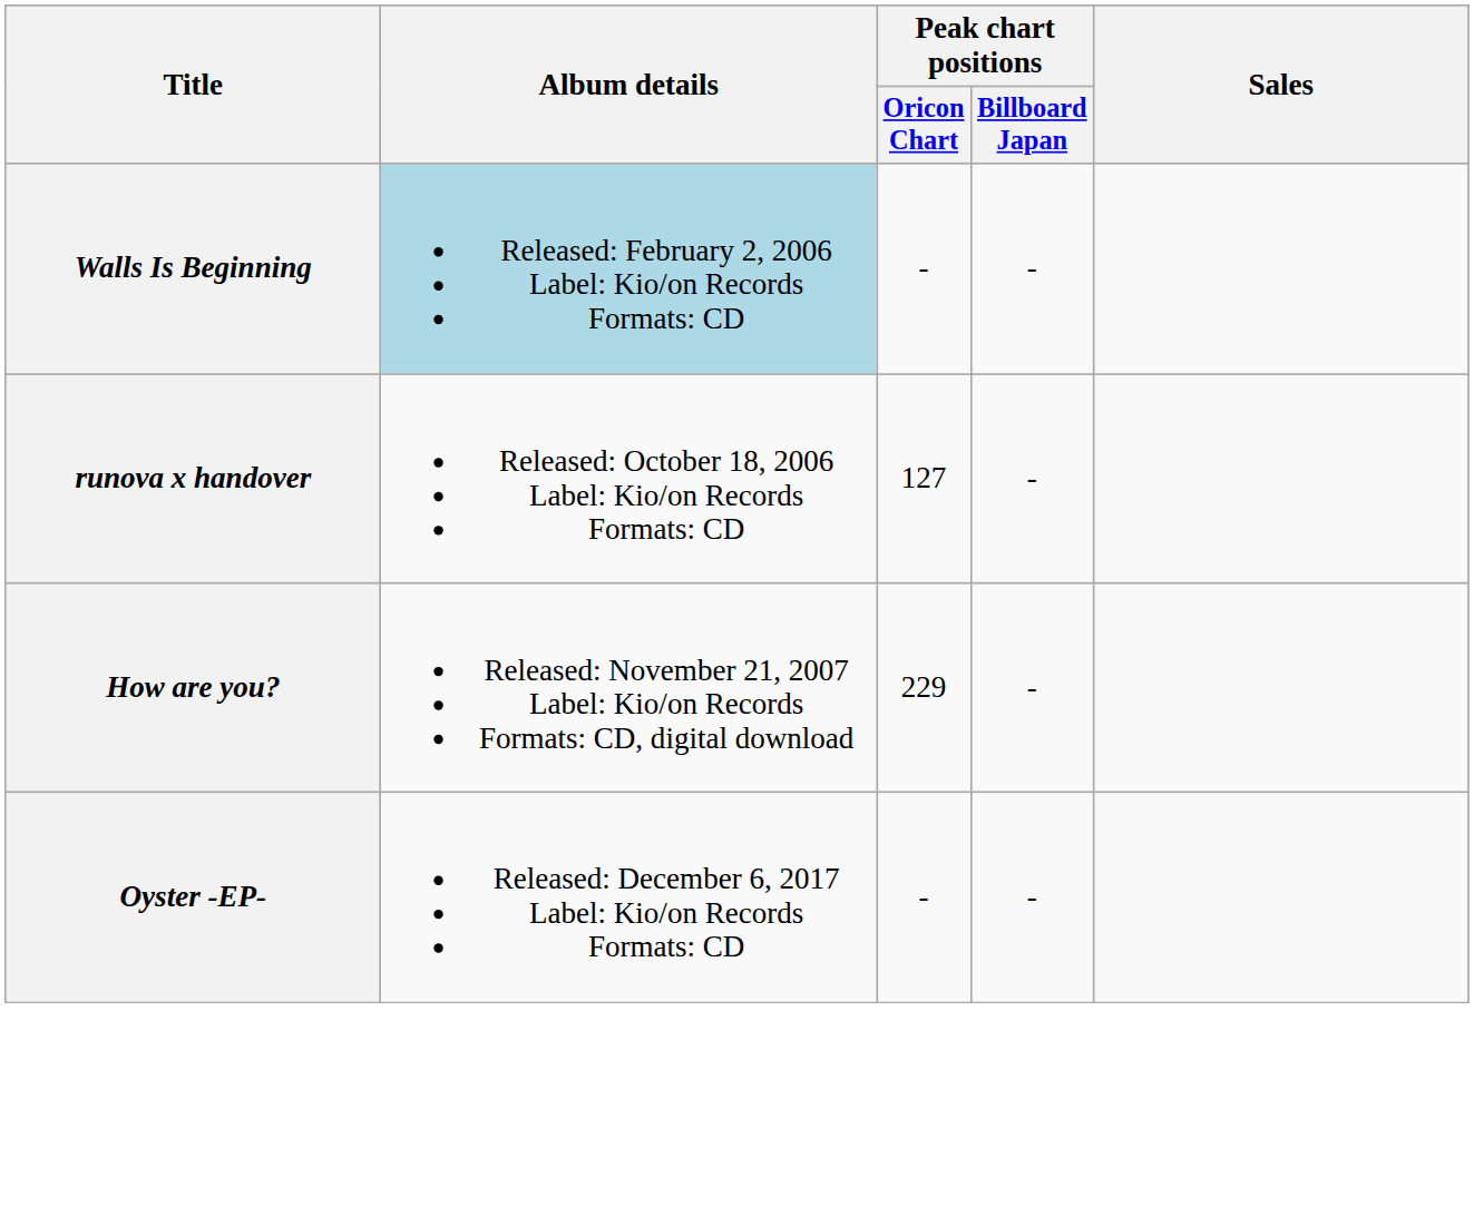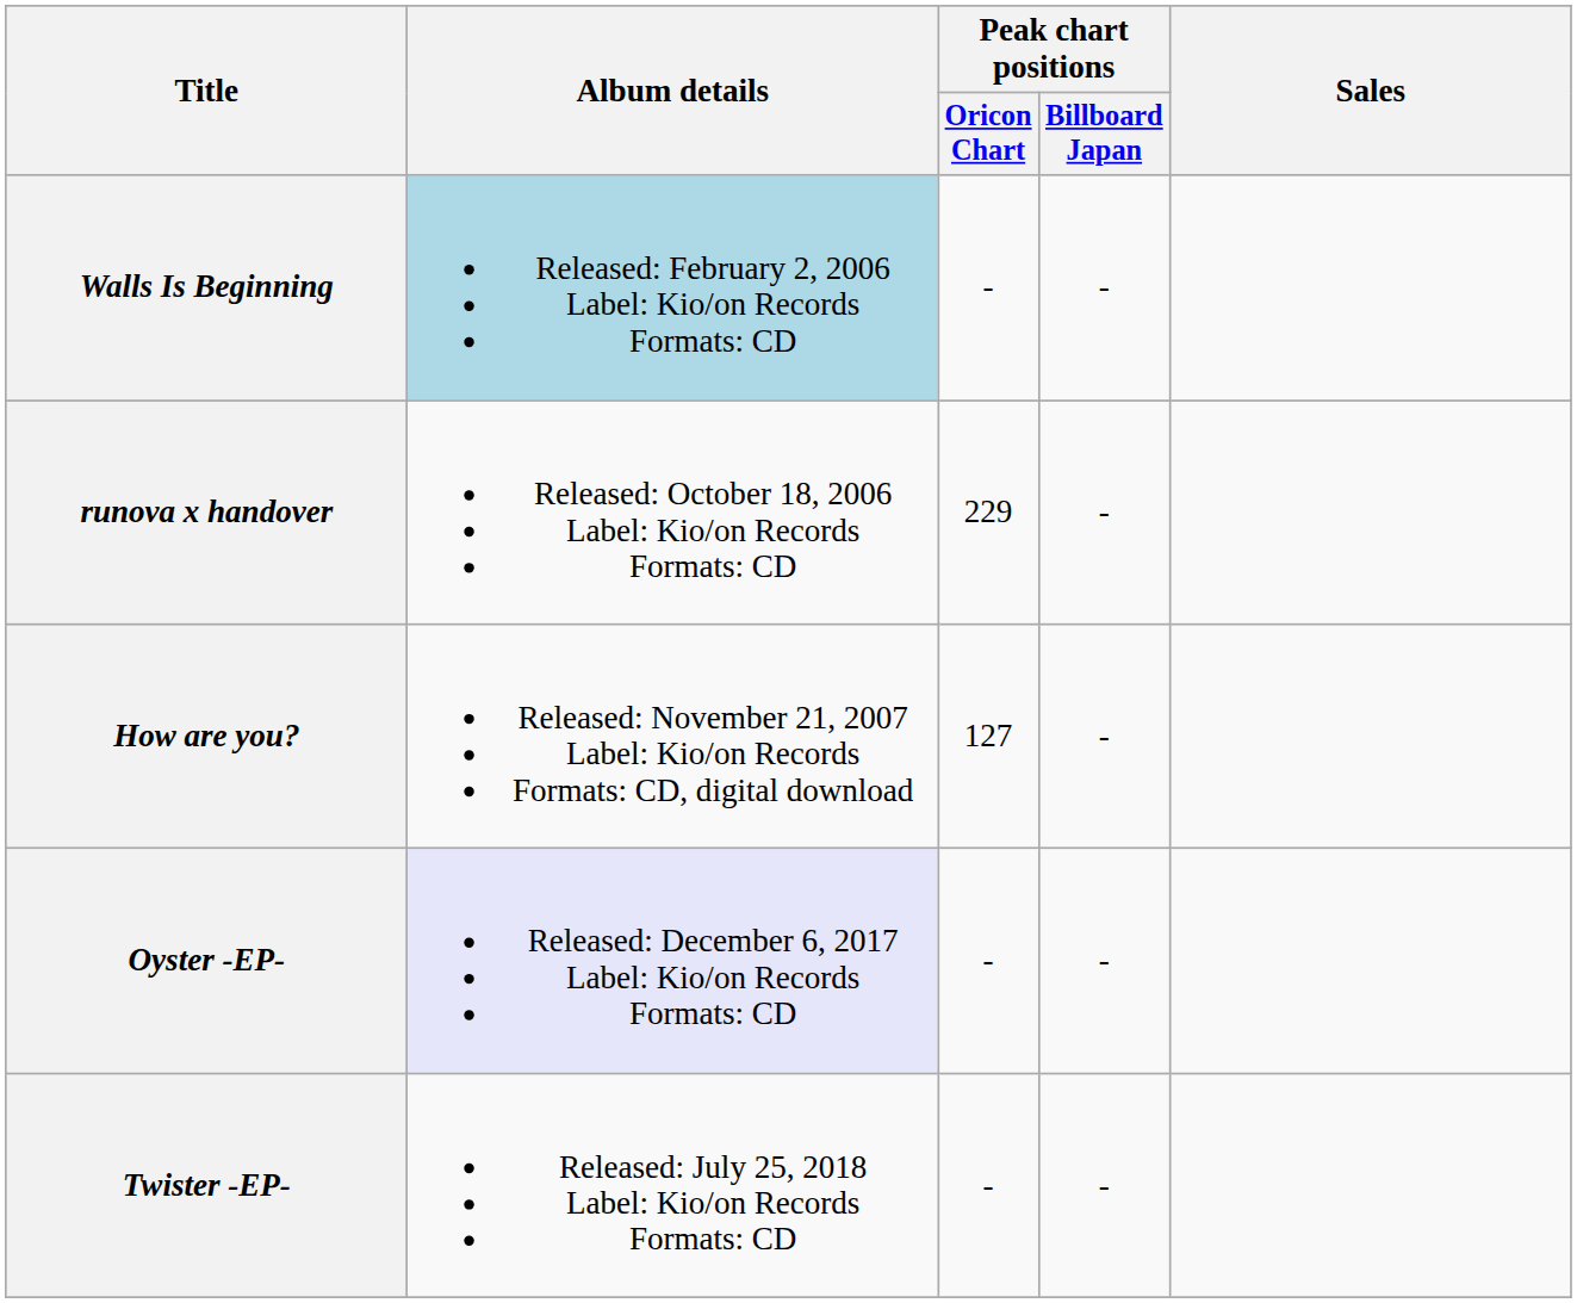 <table class="wikitable plainrowheaders" style="text-align:center;">
 <tr>
 <th scope="col" rowspan="2" style="width:12em;">Title</th>
 <th scope="col" rowspan="2" style="width:16em;">Album details</th>
 <th scope="col" colspan="2">Peak chart positions</th>
 <th scope="col" rowspan="2" style="width:12em;">Sales</th>
 </tr>
 <tr>
 <th scope="col" style="width:3em;font-size:90%;"><a href='#'>Oricon Chart</a></th>
 <th scope="col" style="width:3em;font-size:90%;"><a href='#'>Billboard Japan</a></th>
 </tr>
 <tr>
 <th scope="row"><em>Walls Is Beginning</em></th>
 <td style="background: lightblue;"><br><ul><li>Released: February 2, 2006</li><li>Label: Kio/on Records</li><li>Formats: CD</li></ul></td>
 <td>-</td>
 <td>-</td>
 <td></td>
 </tr>
 <tr>
 <th scope="row"><em>runova x handover</em></th>
 <td><br><ul><li>Released: October 18, 2006</li><li>Label: Kio/on Records</li><li>Formats: CD</li></ul></td>
-<td>127</td>
+<td>229</td>
 <td>-</td>
 <td></td>
 </tr>
 <tr>
 <th scope="row"><em>How are you?</em></th>
 <td><br><ul><li>Released: November 21, 2007</li><li>Label: Kio/on Records</li><li>Formats: CD, digital download</li></ul></td>
-<td>229</td>
+<td>127</td>
 <td>-</td>
 <td></td>
 </tr>
 <tr>
 <th scope="row"><em>Oyster -EP-</em></th>
-<td><br><ul><li>Released: December 6, 2017</li><li>Label: Kio/on Records</li><li>Formats: CD</li></ul></td>
+<td style="background: lavender;"><br><ul><li>Released: December 6, 2017</li><li>Label: Kio/on Records</li><li>Formats: CD</li></ul></td>
+<td>-</td>
+<td>-</td>
+<td></td>
+</tr>
+<tr>
+<th scope="row"><em>Twister -EP-</em></th>
+<td><br><ul><li>Released: July 25, 2018</li><li>Label: Kio/on Records</li><li>Formats: CD</li></ul></td>
 <td>-</td>
 <td>-</td>
 <td></td>
 </tr>
 </table>
